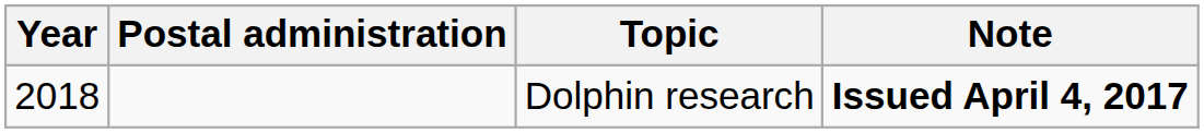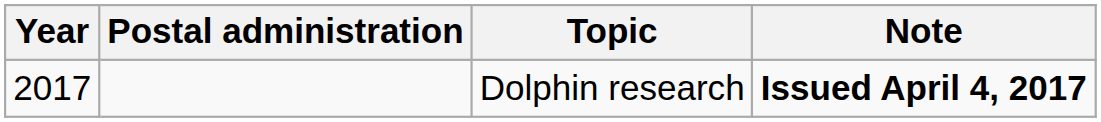 <table class="wikitable">
 <tr>
 <th>Year</th>
 <th>Postal administration</th>
 <th>Topic</th>
 <th>Note</th>
 </tr>
 <tr>
-<td>2018</td>
+<td>2017</td>
 <td></td>
 <td>Dolphin research</td>
 <td><strong>Issued April 4, 2017</strong></td>
 </tr>
 </table>
